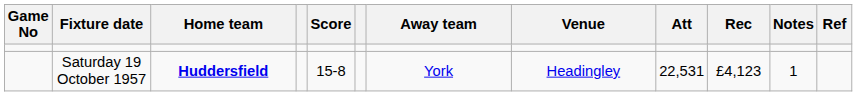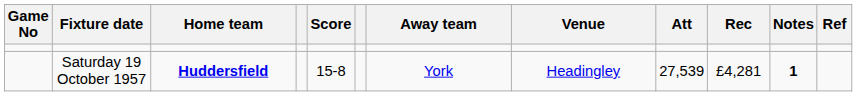 <table class="wikitable" style="text-align:center;">
 <tr>
 <th width=20 abbr="No">Game No</th>
 <th width=100 abbr="Date">Fixture date</th>
 <th width=150 abbr="Home team">Home team</th>
 <th width=5 abbr="space"></th>
 <th width=20 abbr="Score">Score</th>
 <th width=5 abbr="space"></th>
 <th width=150 abbr="Away team">Away team</th>
 <th width=150 abbr="Venue">Venue</th>
 <th width=45 abbr="Att">Att</th>
 <th width=60 abbr="Rec">Rec</th>
 <th width=20 abbr="Notes">Notes</th>
 <th width=30 abbr="Ref">Ref</th>
 </tr>
 <tr>
 <td></td>
 <td></td>
 <td></td>
 <td></td>
 <td></td>
 <td></td>
 <td></td>
 <td></td>
 <td></td>
 <td></td>
 <td></td>
 </tr>
 <tr>
 <td></td>
 <td>Saturday 19 October 1957</td>
 <td><strong><a href='#'>Huddersfield</a></strong></td>
 <td></td>
 <td>15-8</td>
 <td></td>
 <td><a href='#'>York</a></td>
 <td><a href='#'>Headingley</a></td>
-<td>22,531</td>
-<td>£4,123</td>
-<td>1</td>
+<td>27,539</td>
+<td>£4,281</td>
+<td><strong>1</strong></td>
 <td></td>
 </tr>
 </table>
